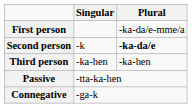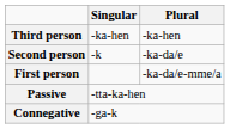 <table class="wikitable">
 <tr>
 <td></td>
 <th>Singular</th>
 <th>Plural</th>
 </tr>
 <tr>
-<th>First person</th>
-<td></td>
-<td>-ka-da/e-mme/a</td>
+<th>Third person</th>
+<td>-ka-hen</td>
+<td>-ka-hen</td>
 </tr>
 <tr>
 <th>Second person</th>
 <td>-k</td>
-<td><strong>-ka-da/e</strong></td>
+<td>-ka-da/e</td>
 </tr>
 <tr>
-<th>Third person</th>
-<td>-ka-hen</td>
-<td>-ka-hen</td>
+<th>First person</th>
+<td></td>
+<td>-ka-da/e-mme/a</td>
 </tr>
 <tr>
 <th>Passive</th>
 <td colspan="2">-tta-ka-hen</td>
 </tr>
 <tr>
 <th>Connegative</th>
 <td colspan="2">-ga-k</td>
 </tr>
 </table>
